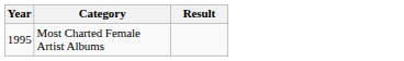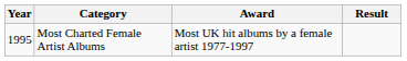 <table class="wikitable">
 <tr>
 <th width="30">Year</th>
 <th width="175">Category</th>
+<th width="220">Award</th>
 <th width="70">Result</th>
 </tr>
 <tr>
 <td>1995</td>
 <td>Most Charted Female Artist Albums</td>
+<td>Most UK hit albums by a female artist 1977-1997</td>
 <td></td>
 </tr>
 </table>
